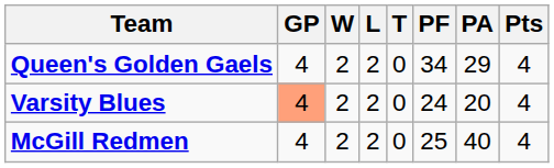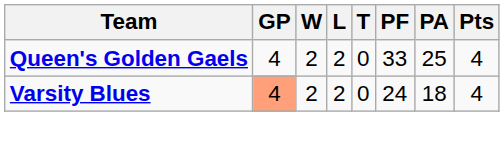 <table class="wikitable">
 <tr>
 <th>Team</th>
 <th>GP</th>
 <th>W</th>
 <th>L</th>
 <th>T</th>
 <th>PF</th>
 <th>PA</th>
 <th>Pts</th>
 </tr>
 <tr align="center">
 <td align="left"><strong><a href='#'>Queen's Golden Gaels</a></strong></td>
 <td>4</td>
 <td>2</td>
 <td>2</td>
 <td>0</td>
-<td>34</td>
-<td>29</td>
+<td>33</td>
+<td>25</td>
 <td>4</td>
 </tr>
 <tr align="center">
 <td align="left"><strong><a href='#'>Varsity Blues</a></strong></td>
 <td style="background: lightsalmon;">4</td>
 <td>2</td>
 <td>2</td>
 <td>0</td>
 <td>24</td>
-<td>20</td>
-<td>4</td>
-</tr>
-<tr align="center">
-<td align="left"><strong><a href='#'>McGill Redmen</a></strong></td>
-<td>4</td>
-<td>2</td>
-<td>2</td>
-<td>0</td>
-<td>25</td>
-<td>40</td>
+<td>18</td>
 <td>4</td>
 </tr>
 </table>
